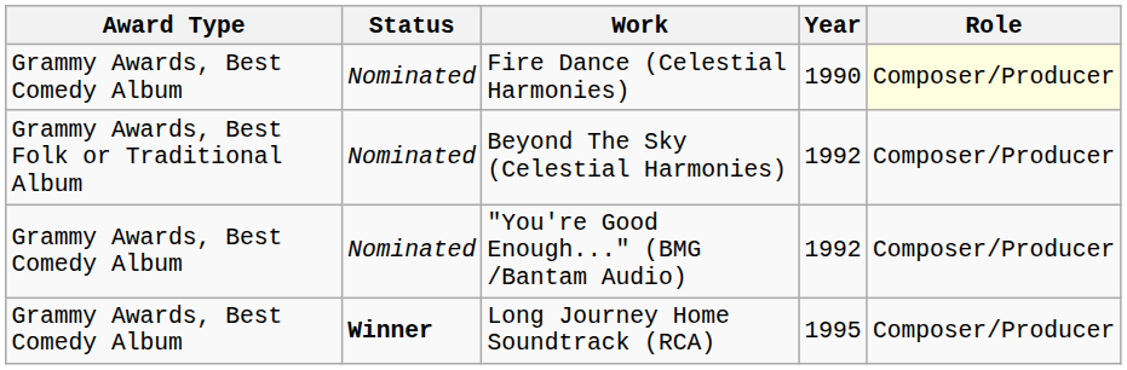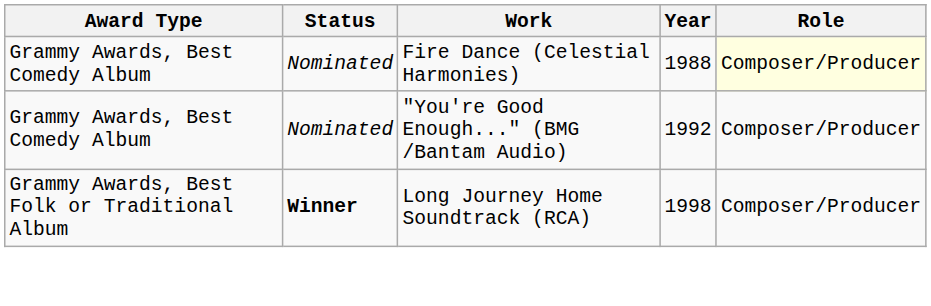 <table class="wikitable">
 <tr>
 <th>Award Type</th>
 <th>Status</th>
 <th>Work</th>
 <th>Year</th>
 <th>Role</th>
 </tr>
 <tr>
 <td>Grammy Awards, Best Comedy Album</td>
 <td><em>Nominated</em></td>
 <td>Fire Dance (Celestial Harmonies)</td>
-<td>1990</td>
+<td>1988</td>
 <td style="background: lightyellow;">Composer/Producer</td>
-</tr>
-<tr>
-<td>Grammy Awards, Best Folk or Traditional Album</td>
-<td><em>Nominated</em></td>
-<td>Beyond The Sky (Celestial Harmonies)</td>
-<td>1992</td>
-<td>Composer/Producer</td>
 </tr>
 <tr>
 <td>Grammy Awards, Best Comedy Album</td>
 <td><em>Nominated</em></td>
 <td>"You're Good Enough..." (BMG /Bantam Audio)</td>
 <td>1992</td>
 <td>Composer/Producer</td>
 </tr>
 <tr>
-<td>Grammy Awards, Best Comedy Album</td>
+<td>Grammy Awards, Best Folk or Traditional Album</td>
 <td><strong>Winner</strong></td>
 <td>Long Journey Home Soundtrack (RCA)</td>
-<td>1995</td>
+<td>1998</td>
 <td>Composer/Producer</td>
 </tr>
 </table>
